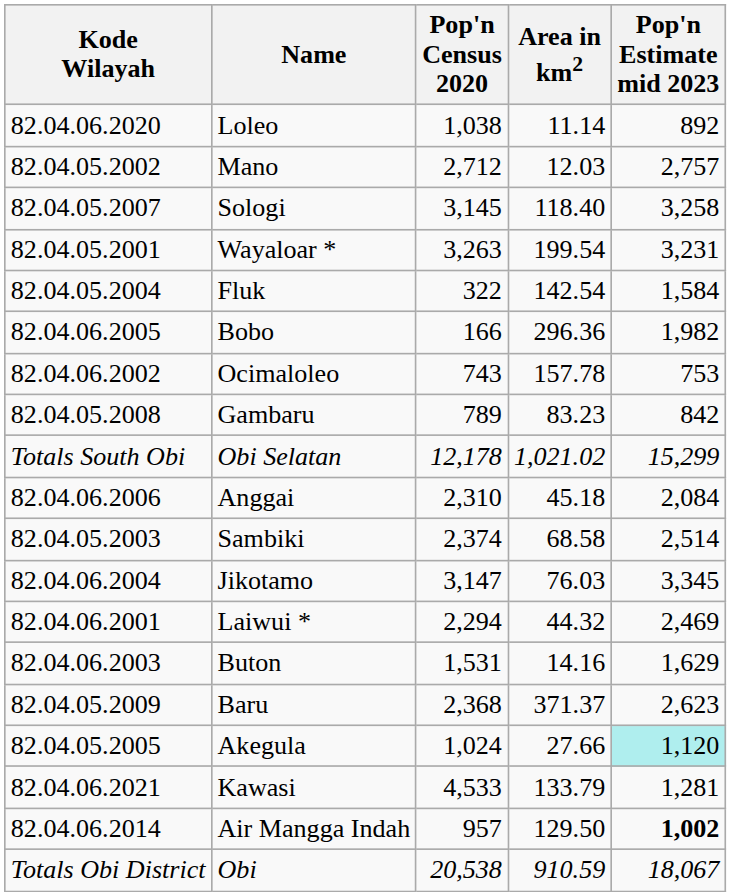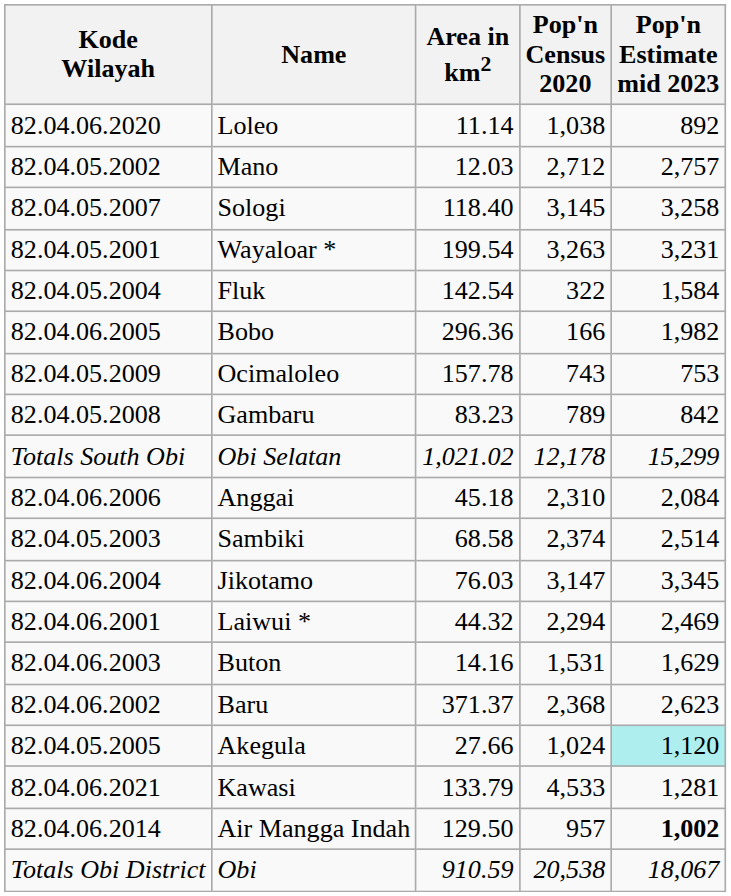 <table class="sortable wikitable">
 <tr>
 <th>Kode <br>Wilayah</th>
 <th>Name</th>
+<th>Area in<br>km<sup>2</sup></th>
 <th>Pop'n<br>Census<br>2020</th>
-<th>Area in<br>km<sup>2</sup></th>
 <th>Pop'n<br>Estimate<br>mid 2023</th>
 </tr>
 <tr>
 <td>82.04.06.2020</td>
 <td>Loleo</td>
+<td align="right">11.14</td>
 <td align="right">1,038</td>
-<td align="right">11.14</td>
 <td align="right">892</td>
 </tr>
 <tr>
 <td>82.04.05.2002</td>
 <td>Mano</td>
+<td align="right">12.03</td>
 <td align="right">2,712</td>
-<td align="right">12.03</td>
 <td align="right">2,757</td>
 </tr>
 <tr>
 <td>82.04.05.2007</td>
 <td>Sologi</td>
+<td align="right">118.40</td>
 <td align="right">3,145</td>
-<td align="right">118.40</td>
 <td align="right">3,258</td>
 </tr>
 <tr>
 <td>82.04.05.2001</td>
 <td>Wayaloar *</td>
+<td align="right">199.54</td>
 <td align="right">3,263</td>
-<td align="right">199.54</td>
 <td align="right">3,231</td>
 </tr>
 <tr>
 <td>82.04.05.2004</td>
 <td>Fluk</td>
+<td align="right">142.54</td>
 <td align="right">322</td>
-<td align="right">142.54</td>
 <td align="right">1,584</td>
 </tr>
 <tr>
 <td>82.04.06.2005</td>
 <td>Bobo</td>
+<td align="right">296.36</td>
 <td align="right">166</td>
-<td align="right">296.36</td>
 <td align="right">1,982</td>
 </tr>
 <tr>
-<td>82.04.06.2002</td>
+<td>82.04.05.2009</td>
 <td>Ocimaloleo</td>
+<td align="right">157.78</td>
 <td align="right">743</td>
-<td align="right">157.78</td>
 <td align="right">753</td>
 </tr>
 <tr>
 <td>82.04.05.2008</td>
 <td>Gambaru</td>
+<td align="right">83.23</td>
 <td align="right">789</td>
-<td align="right">83.23</td>
 <td align="right">842</td>
 </tr>
 <tr>
 <td><em>Totals South Obi</em></td>
 <td><em>Obi Selatan</em></td>
+<td align="right"><em>1,021.02</em></td>
 <td align="right"><em>12,178</em></td>
-<td align="right"><em>1,021.02</em></td>
 <td align="right"><em>15,299</em></td>
 </tr>
 <tr>
 <td>82.04.06.2006</td>
 <td>Anggai</td>
+<td align="right">45.18</td>
 <td align="right">2,310</td>
-<td align="right">45.18</td>
 <td align="right">2,084</td>
 </tr>
 <tr>
 <td>82.04.05.2003</td>
 <td>Sambiki</td>
+<td align="right">68.58</td>
 <td align="right">2,374</td>
-<td align="right">68.58</td>
 <td align="right">2,514</td>
 </tr>
 <tr>
 <td>82.04.06.2004</td>
 <td>Jikotamo</td>
+<td align="right">76.03</td>
 <td align="right">3,147</td>
-<td align="right">76.03</td>
 <td align="right">3,345</td>
 </tr>
 <tr>
 <td>82.04.06.2001</td>
 <td>Laiwui *</td>
+<td align="right">44.32</td>
 <td align="right">2,294</td>
-<td align="right">44.32</td>
 <td align="right">2,469</td>
 </tr>
 <tr>
 <td>82.04.06.2003</td>
 <td>Buton</td>
+<td align="right">14.16</td>
 <td align="right">1,531</td>
-<td align="right">14.16</td>
 <td align="right">1,629</td>
 </tr>
 <tr>
-<td>82.04.05.2009</td>
+<td>82.04.06.2002</td>
 <td>Baru</td>
+<td align="right">371.37</td>
 <td align="right">2,368</td>
-<td align="right">371.37</td>
 <td align="right">2,623</td>
 </tr>
 <tr>
 <td>82.04.05.2005</td>
 <td>Akegula</td>
+<td align="right">27.66</td>
 <td align="right">1,024</td>
-<td align="right">27.66</td>
 <td align="right" style="background: paleturquoise;">1,120</td>
 </tr>
 <tr>
 <td>82.04.06.2021</td>
 <td>Kawasi</td>
+<td align="right">133.79</td>
 <td align="right">4,533</td>
-<td align="right">133.79</td>
 <td align="right">1,281</td>
 </tr>
 <tr>
 <td>82.04.06.2014</td>
 <td>Air Mangga Indah</td>
+<td align="right">129.50</td>
 <td align="right">957</td>
-<td align="right">129.50</td>
 <td align="right"><strong>1,002</strong></td>
 </tr>
 <tr>
 <td><em>Totals Obi District</em></td>
 <td><em>Obi</em></td>
+<td align="right"><em>910.59</em></td>
 <td align="right"><em>20,538</em></td>
-<td align="right"><em>910.59</em></td>
 <td align="right"><em>18,067</em></td>
 </tr>
 </table>
